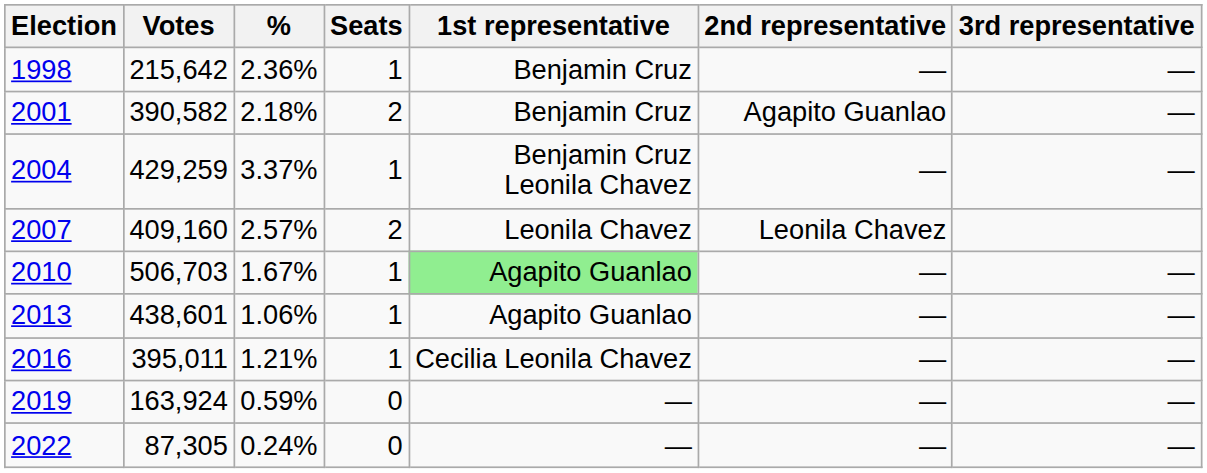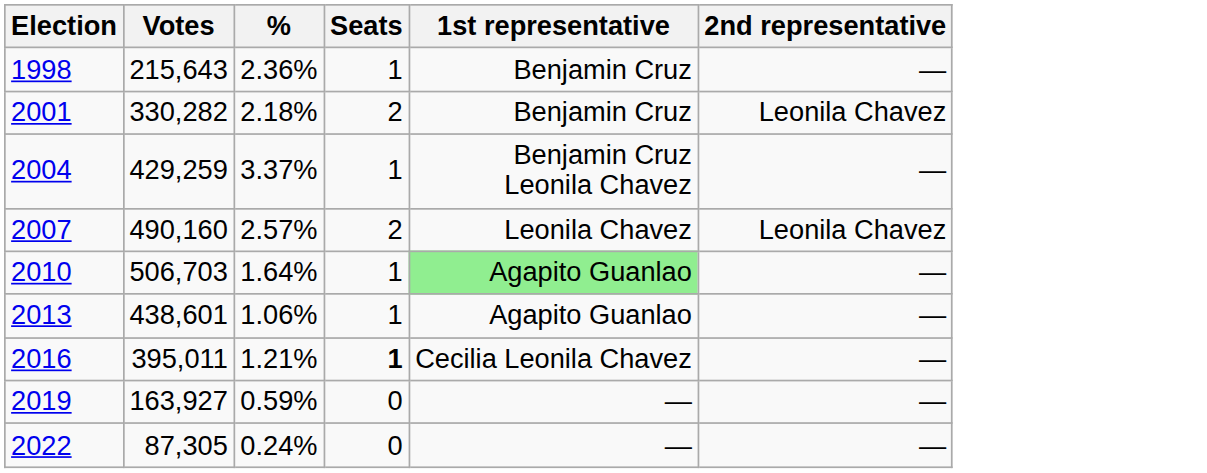 <table class=wikitable style="text-align:right">
 <tr>
 <th>Election</th>
 <th>Votes</th>
 <th>%</th>
 <th>Seats</th>
 <th>1st representative</th>
 <th>2nd representative</th>
-<th>3rd representative</th>
 </tr>
 <tr>
 <td align=left><a href='#'>1998</a></td>
-<td>215,642</td>
+<td>215,643</td>
 <td>2.36%</td>
 <td>1</td>
 <td>Benjamin Cruz</td>
 <td>—</td>
-<td>—</td>
 </tr>
 <tr>
 <td align=left><a href='#'>2001</a></td>
-<td>390,582</td>
+<td>330,282</td>
 <td>2.18%</td>
 <td>2</td>
 <td>Benjamin Cruz</td>
-<td>Agapito Guanlao</td>
-<td>—</td>
+<td>Leonila Chavez</td>
 </tr>
 <tr>
 <td align=left><a href='#'>2004</a></td>
 <td>429,259</td>
 <td>3.37%</td>
 <td>1</td>
 <td>Benjamin Cruz<br>Leonila Chavez</td>
 <td>—</td>
-<td>—</td>
 </tr>
 <tr>
 <td align=left><a href='#'>2007</a></td>
-<td>409,160</td>
+<td>490,160</td>
 <td>2.57%</td>
 <td>2</td>
 <td>Leonila Chavez</td>
 <td>Leonila Chavez</td>
-<td></td>
 </tr>
 <tr>
 <td align=left><a href='#'>2010</a></td>
 <td>506,703</td>
-<td>1.67%</td>
+<td>1.64%</td>
 <td>1</td>
 <td style="background: lightgreen;">Agapito Guanlao</td>
-<td>—</td>
 <td>—</td>
 </tr>
 <tr>
 <td align=left><a href='#'>2013</a></td>
 <td>438,601</td>
 <td>1.06%</td>
 <td>1</td>
 <td>Agapito Guanlao</td>
 <td>—</td>
-<td>—</td>
 </tr>
 <tr>
 <td align=left><a href='#'>2016</a></td>
 <td>395,011</td>
 <td>1.21%</td>
-<td>1</td>
+<td><strong>1</strong></td>
 <td>Cecilia Leonila Chavez</td>
-<td>—</td>
 <td>—</td>
 </tr>
 <tr>
 <td align=left><a href='#'>2019</a></td>
-<td>163,924</td>
+<td>163,927</td>
 <td>0.59%</td>
 <td>0</td>
-<td>—</td>
 <td>—</td>
 <td>—</td>
 </tr>
 <tr>
 <td align=left><a href='#'>2022</a></td>
 <td>87,305</td>
 <td>0.24%</td>
 <td>0</td>
 <td>—</td>
 <td>—</td>
-<td>—</td>
 </tr>
 </table>
